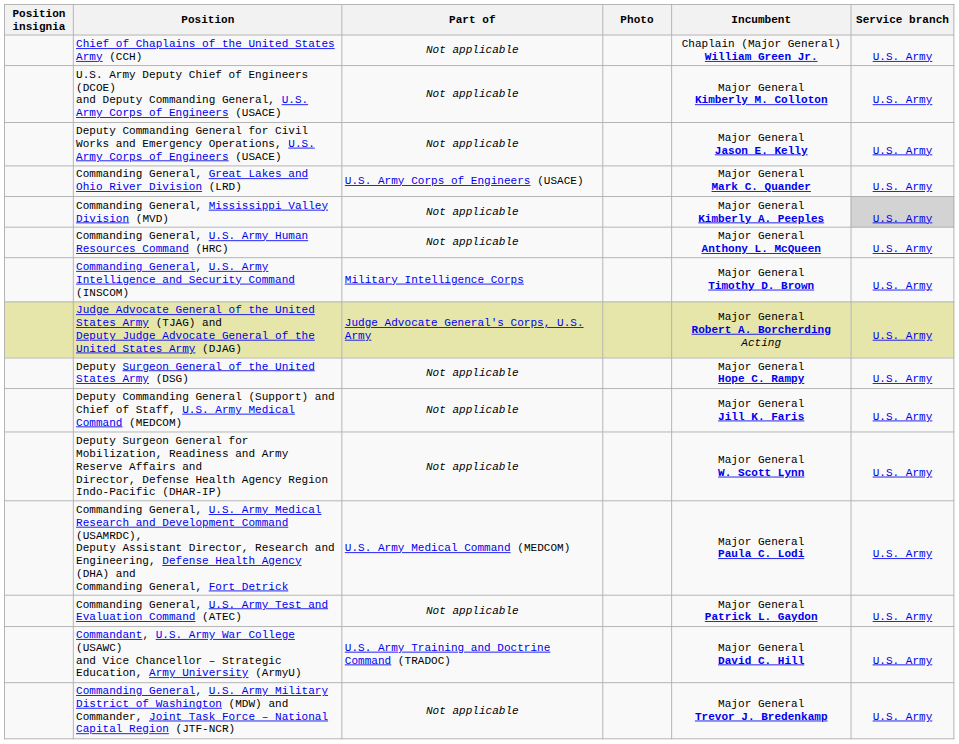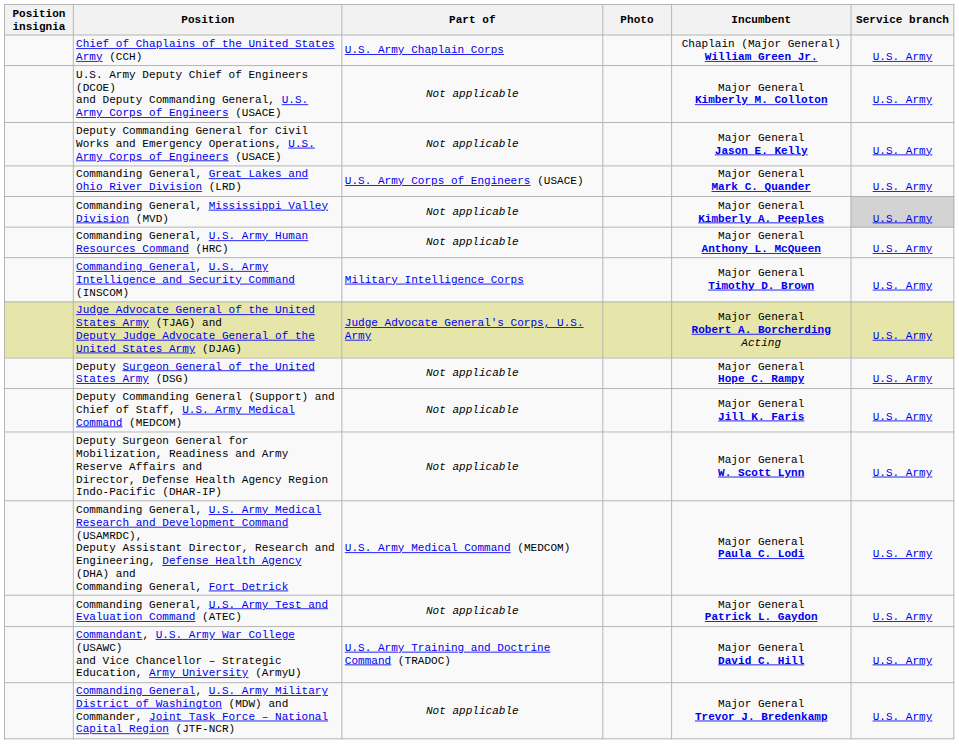 <table class="wikitable">
 <tr>
 <th width="75" style="text-align:center">Position insignia</th>
 <th width="310" style="text-align:center">Position</th>
 <th width="300" style="text-align:center">Part of</th>
 <th width="75" style="text-align:center">Photo</th>
 <th width="205" style="text-align:center">Incumbent</th>
 <th width="115" style="text-align:center">Service branch</th>
 </tr>
 <tr>
 <td> </td>
 <td><a href='#'>Chief of Chaplains of the United States Army</a> (CCH)</td>
-<td style="text-align:center"><em>Not applicable</em></td>
+<td> <a href='#'>U.S. Army Chaplain Corps</a></td>
 <td></td>
 <td style="text-align:center">Chaplain (Major General)<br><strong><a href='#'>William Green Jr.</a></strong></td>
 <td style="text-align:center"><br><a href='#'>U.S. Army</a></td>
 </tr>
 <tr>
 <td> </td>
 <td>U.S. Army Deputy Chief of Engineers (DCOE)<br>and Deputy Commanding General, <a href='#'>U.S. Army Corps of Engineers</a> (USACE)</td>
 <td style="text-align:center"><em>Not applicable</em></td>
 <td></td>
 <td style="text-align:center">Major General<br><strong><a href='#'>Kimberly M. Colloton</a></strong></td>
 <td style="text-align:center"><br><a href='#'>U.S. Army</a></td>
 </tr>
 <tr>
 <td></td>
 <td>Deputy Commanding General for Civil Works and Emergency Operations, <a href='#'>U.S. Army Corps of Engineers</a> (USACE)</td>
 <td style="text-align:center"><em>Not applicable</em></td>
 <td></td>
 <td style="text-align:center">Major General<br><strong><a href='#'>Jason E. Kelly</a></strong></td>
 <td style="text-align:center"><br><a href='#'>U.S. Army</a></td>
 </tr>
 <tr>
 <td></td>
 <td>Commanding General, <a href='#'>Great Lakes and Ohio River Division</a> (LRD)</td>
 <td> <a href='#'>U.S. Army Corps of Engineers</a> (USACE)</td>
 <td></td>
 <td style="text-align:center">Major General<br><strong><a href='#'>Mark C. Quander</a></strong></td>
 <td style="text-align:center"><br><a href='#'>U.S. Army</a></td>
 </tr>
 <tr>
 <td></td>
 <td>Commanding General, <a href='#'>Mississippi Valley Division</a> (MVD)</td>
 <td style="text-align:center"><em>Not applicable</em></td>
 <td></td>
 <td style="text-align:center">Major General<br><strong><a href='#'>Kimberly A. Peeples</a></strong></td>
 <td style="background: lightgrey; text-align:center"><br><a href='#'>U.S. Army</a></td>
 </tr>
 <tr>
 <td></td>
 <td>Commanding General, <a href='#'>U.S. Army Human Resources Command</a> (HRC)</td>
 <td style="text-align:center"><em>Not applicable</em></td>
 <td></td>
 <td style="text-align:center">Major General<br><strong><a href='#'>Anthony L. McQueen</a></strong></td>
 <td style="text-align:center"><br><a href='#'>U.S. Army</a></td>
 </tr>
 <tr>
 <td></td>
 <td><a href='#'>Commanding General</a>, <a href='#'>U.S. Army Intelligence and Security Command</a> (INSCOM)</td>
 <td> <a href='#'>Military Intelligence Corps</a></td>
 <td></td>
 <td style="text-align:center">Major General<br><strong><a href='#'>Timothy D. Brown</a></strong></td>
 <td style="text-align:center"><br><a href='#'>U.S. Army</a></td>
 </tr>
 <tr style=background:#e6e6aa;>
 <td></td>
 <td><a href='#'>Judge Advocate General of the United States Army</a> (TJAG) and<br><a href='#'>Deputy Judge Advocate General of the United States Army</a> (DJAG)</td>
 <td> <a href='#'>Judge Advocate General's Corps, U.S. Army</a></td>
 <td></td>
 <td style="text-align:center">Major General<br><strong><a href='#'>Robert A. Borcherding</a></strong><br><em>Acting</em></td>
 <td style="text-align:center"><br><a href='#'>U.S. Army</a></td>
 </tr>
 <tr>
 <td></td>
 <td>Deputy <a href='#'>Surgeon General of the United States Army</a> (DSG)</td>
 <td style="text-align:center"><em>Not applicable</em></td>
 <td></td>
 <td style="text-align:center">Major General<br><strong><a href='#'>Hope C. Rampy</a></strong></td>
 <td style="text-align:center"><br><a href='#'>U.S. Army</a></td>
 </tr>
 <tr>
 <td></td>
 <td>Deputy Commanding General (Support) and Chief of Staff, <a href='#'>U.S. Army Medical Command</a> (MEDCOM)</td>
 <td style="text-align:center"><em>Not applicable</em></td>
 <td></td>
 <td style="text-align:center">Major General<br><strong><a href='#'>Jill K. Faris</a></strong></td>
 <td style="text-align:center"><br><a href='#'>U.S. Army</a></td>
 </tr>
 <tr>
 <td> </td>
 <td>Deputy Surgeon General for Mobilization, Readiness and Army Reserve Affairs and<br>Director, Defense Health Agency Region Indo-Pacific (DHAR-IP)</td>
 <td style="text-align:center"><em>Not applicable</em></td>
 <td></td>
 <td style="text-align:center">Major General<br><strong><a href='#'>W. Scott Lynn</a></strong></td>
 <td style="text-align:center"><br><a href='#'>U.S. Army</a></td>
 </tr>
 <tr>
 <td> </td>
 <td>Commanding General, <a href='#'>U.S. Army Medical Research and Development Command</a> (USAMRDC),<br>Deputy Assistant Director, Research and Engineering, <a href='#'>Defense Health Agency</a> (DHA) and<br>Commanding General, <a href='#'>Fort Detrick</a></td>
 <td> <a href='#'>U.S. Army Medical Command</a> (MEDCOM)</td>
 <td></td>
 <td style="text-align:center">Major General<br><strong><a href='#'>Paula C. Lodi</a></strong></td>
 <td style="text-align:center"><br><a href='#'>U.S. Army</a></td>
 </tr>
 <tr>
 <td></td>
 <td>Commanding General, <a href='#'>U.S. Army Test and Evaluation Command</a> (ATEC)</td>
 <td style="text-align:center"><em>Not applicable</em></td>
 <td></td>
 <td style="text-align:center">Major General<br><strong><a href='#'>Patrick L. Gaydon</a></strong></td>
 <td style="text-align:center"><br><a href='#'>U.S. Army</a></td>
 </tr>
 <tr>
 <td> </td>
 <td><a href='#'>Commandant</a>, <a href='#'>U.S. Army War College</a> (USAWC)<br>and Vice Chancellor – Strategic Education, <a href='#'>Army University</a> (ArmyU)</td>
 <td> <a href='#'>U.S. Army Training and Doctrine Command</a> (TRADOC)</td>
 <td></td>
 <td style="text-align:center">Major General<br><strong><a href='#'>David C. Hill</a></strong></td>
 <td style="text-align:center"><br><a href='#'>U.S. Army</a></td>
 </tr>
 <tr>
 <td> </td>
 <td><a href='#'>Commanding General</a>, <a href='#'>U.S. Army Military District of Washington</a> (MDW) and<br>Commander, <a href='#'>Joint Task Force – National Capital Region</a> (JTF-NCR)</td>
 <td style="text-align:center"><em>Not applicable</em></td>
 <td></td>
 <td style="text-align:center">Major General<br><strong><a href='#'>Trevor J. Bredenkamp</a></strong></td>
 <td style="text-align:center"><br><a href='#'>U.S. Army</a><br></td>
 </tr>
 </table>
